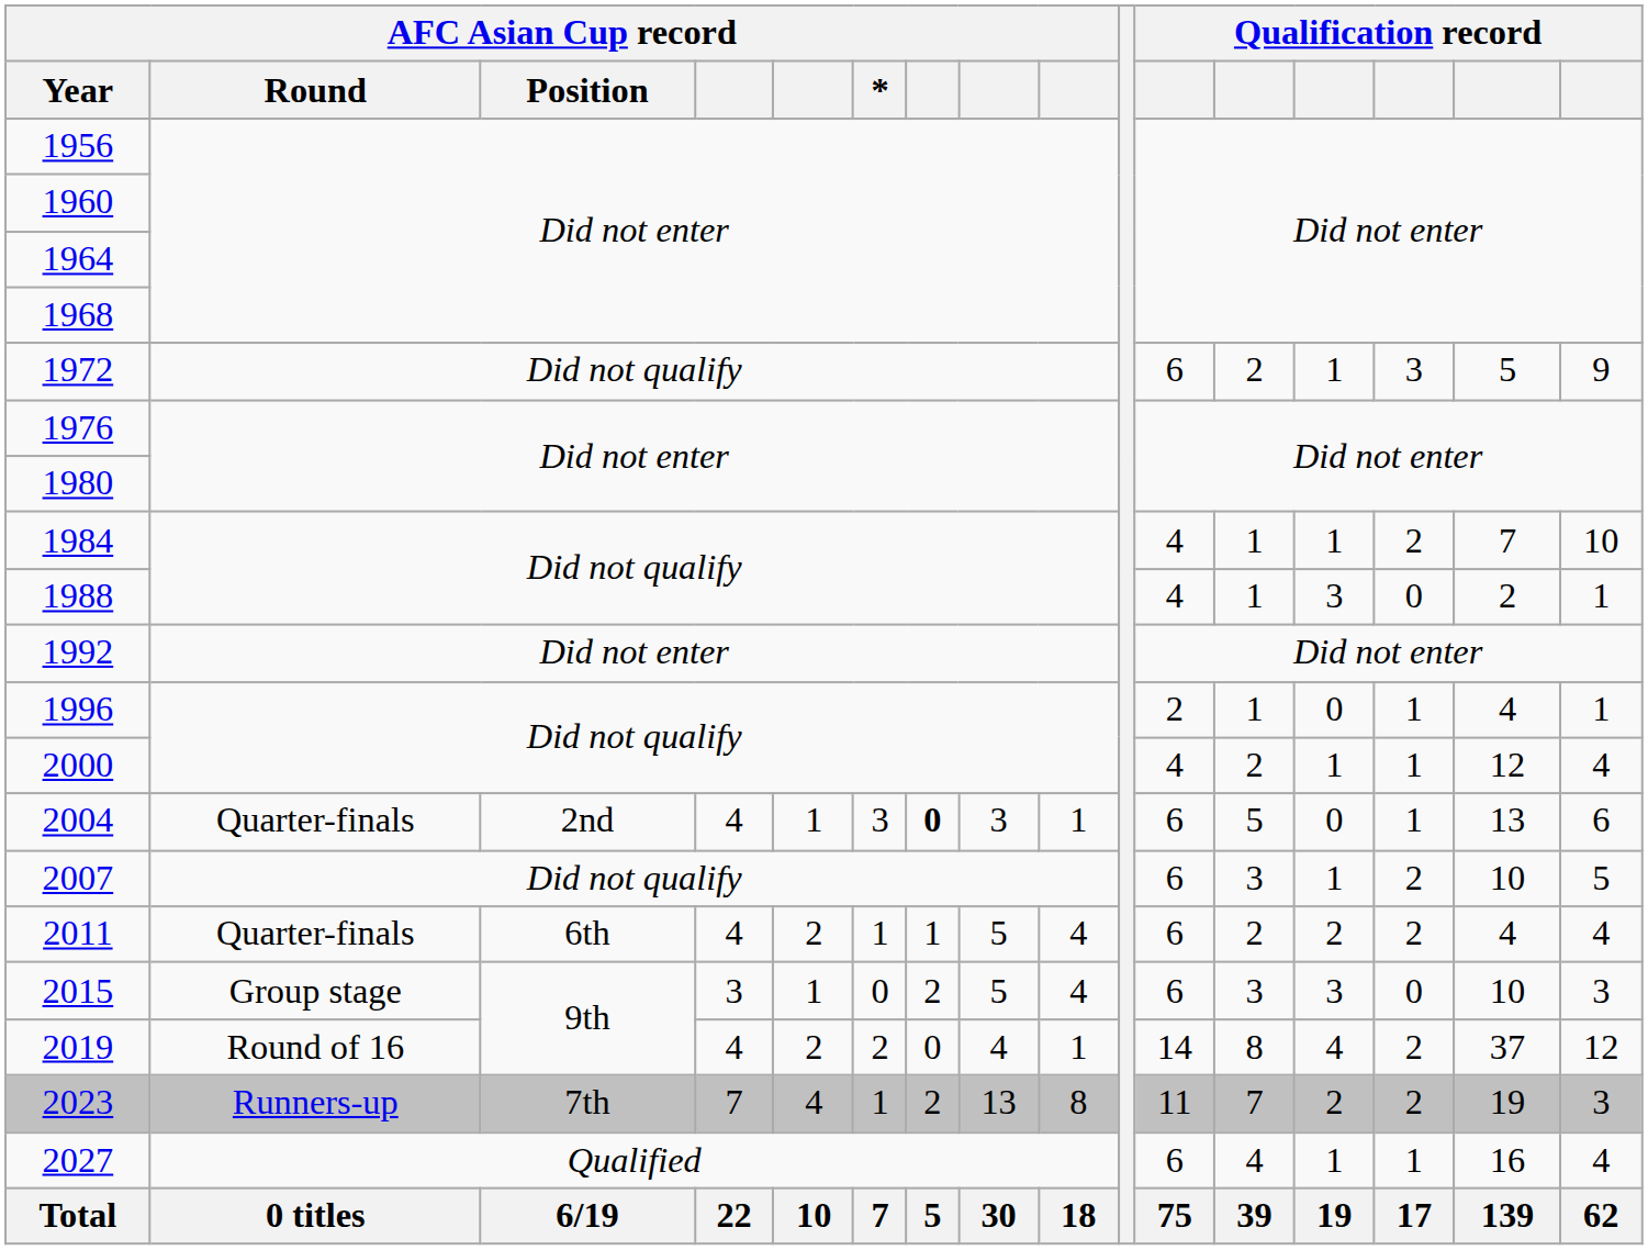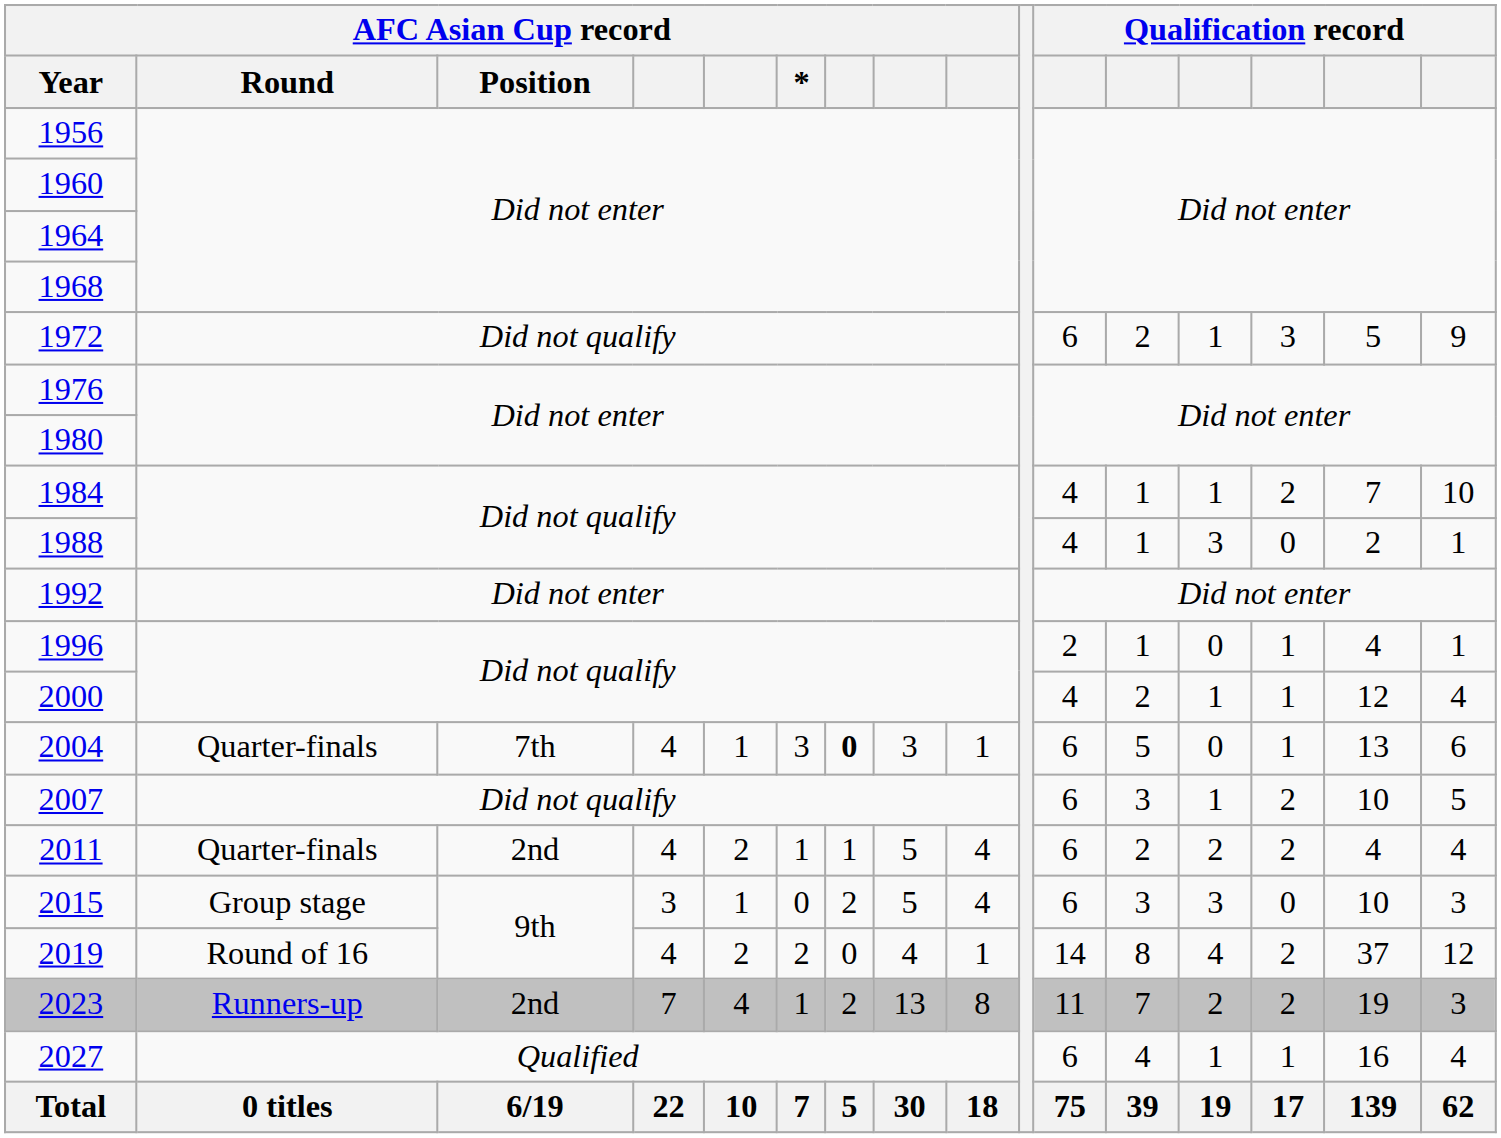 <table class="wikitable" style="text-align: center;">
 <tr>
 <th colspan=9><a href='#'>AFC Asian Cup</a> record</th>
 <th width=1% rowspan=39></th>
 <th colspan=6><a href='#'>Qualification</a> record</th>
 </tr>
 <tr>
 <th>Year</th>
 <th>Round</th>
 <th>Position</th>
 <th></th>
 <th></th>
 <th>*</th>
 <th></th>
 <th></th>
 <th></th>
 <th></th>
 <th></th>
 <th></th>
 <th></th>
 <th></th>
 <th></th>
 </tr>
 <tr>
 <td> <a href='#'>1956</a></td>
 <td colspan=8 rowspan=4><em>Did not enter</em></td>
 <td colspan=8 rowspan=4><em>Did not enter</em></td>
 </tr>
 <tr>
 <td> <a href='#'>1960</a></td>
 </tr>
 <tr>
 <td> <a href='#'>1964</a></td>
 </tr>
 <tr>
 <td> <a href='#'>1968</a></td>
 </tr>
 <tr>
 <td> <a href='#'>1972</a></td>
 <td colspan=8><em>Did not qualify</em></td>
 <td>6</td>
 <td>2</td>
 <td>1</td>
 <td>3</td>
 <td>5</td>
 <td>9</td>
 </tr>
 <tr>
 <td> <a href='#'>1976</a></td>
 <td colspan=8 rowspan=2><em>Did not enter</em></td>
 <td colspan=8 rowspan=2><em>Did not enter</em></td>
 </tr>
 <tr>
 <td> <a href='#'>1980</a></td>
 </tr>
 <tr>
 <td> <a href='#'>1984</a></td>
 <td colspan=8 rowspan=2><em>Did not qualify</em></td>
 <td>4</td>
 <td>1</td>
 <td>1</td>
 <td>2</td>
 <td>7</td>
 <td>10</td>
 </tr>
 <tr>
 <td> <a href='#'>1988</a></td>
 <td>4</td>
 <td>1</td>
 <td>3</td>
 <td>0</td>
 <td>2</td>
 <td>1</td>
 </tr>
 <tr>
 <td> <a href='#'>1992</a></td>
 <td colspan=8><em>Did not enter</em></td>
 <td colspan=6><em>Did not enter</em></td>
 </tr>
 <tr>
 <td> <a href='#'>1996</a></td>
 <td colspan=8 rowspan=2><em>Did not qualify</em></td>
 <td>2</td>
 <td>1</td>
 <td>0</td>
 <td>1</td>
 <td>4</td>
 <td>1</td>
 </tr>
 <tr>
 <td> <a href='#'>2000</a></td>
 <td>4</td>
 <td>2</td>
 <td>1</td>
 <td>1</td>
 <td>12</td>
 <td>4</td>
 </tr>
 <tr>
 <td> <a href='#'>2004</a></td>
 <td>Quarter-finals</td>
-<td>2nd</td>
+<td>7th</td>
 <td>4</td>
 <td>1</td>
 <td>3</td>
 <td><strong>0</strong></td>
 <td>3</td>
 <td>1</td>
 <td>6</td>
 <td>5</td>
 <td>0</td>
 <td>1</td>
 <td>13</td>
 <td>6</td>
 </tr>
 <tr>
 <td>    <a href='#'>2007</a></td>
 <td colspan=8><em>Did not qualify</em></td>
 <td>6</td>
 <td>3</td>
 <td>1</td>
 <td>2</td>
 <td>10</td>
 <td>5</td>
 </tr>
 <tr>
 <td> <a href='#'>2011</a></td>
 <td>Quarter-finals</td>
-<td>6th</td>
+<td>2nd</td>
 <td>4</td>
 <td>2</td>
 <td>1</td>
 <td>1</td>
 <td>5</td>
 <td>4</td>
 <td>6</td>
 <td>2</td>
 <td>2</td>
 <td>2</td>
 <td>4</td>
 <td>4</td>
 </tr>
 <tr>
 <td> <a href='#'>2015</a></td>
 <td>Group stage</td>
 <td rowspan=2>9th</td>
 <td>3</td>
 <td>1</td>
 <td>0</td>
 <td>2</td>
 <td>5</td>
 <td>4</td>
 <td>6</td>
 <td>3</td>
 <td>3</td>
 <td>0</td>
 <td>10</td>
 <td>3</td>
 </tr>
 <tr>
 <td> <a href='#'>2019</a></td>
 <td>Round of 16</td>
 <td>4</td>
 <td>2</td>
 <td>2</td>
 <td>0</td>
 <td>4</td>
 <td>1</td>
 <td>14</td>
 <td>8</td>
 <td>4</td>
 <td>2</td>
 <td>37</td>
 <td>12</td>
 </tr>
 <tr style="background:silver;">
 <td> <a href='#'>2023</a></td>
 <td><a href='#'>Runners-up</a></td>
-<td>7th</td>
+<td>2nd</td>
 <td>7</td>
 <td>4</td>
 <td>1</td>
 <td>2</td>
 <td>13</td>
 <td>8</td>
 <td>11</td>
 <td>7</td>
 <td>2</td>
 <td>2</td>
 <td>19</td>
 <td>3</td>
 </tr>
 <tr>
 <td> <a href='#'>2027</a></td>
 <td colspan=8><em>Qualified</em></td>
 <td>6</td>
 <td>4</td>
 <td>1</td>
 <td>1</td>
 <td>16</td>
 <td>4</td>
 </tr>
 <tr>
 <th>Total</th>
 <th>0 titles</th>
 <th>6/19</th>
 <th>22</th>
 <th>10</th>
 <th>7</th>
 <th>5</th>
 <th>30</th>
 <th>18</th>
 <th>75</th>
 <th>39</th>
 <th>19</th>
 <th>17</th>
 <th>139</th>
 <th>62</th>
 </tr>
 </table>
